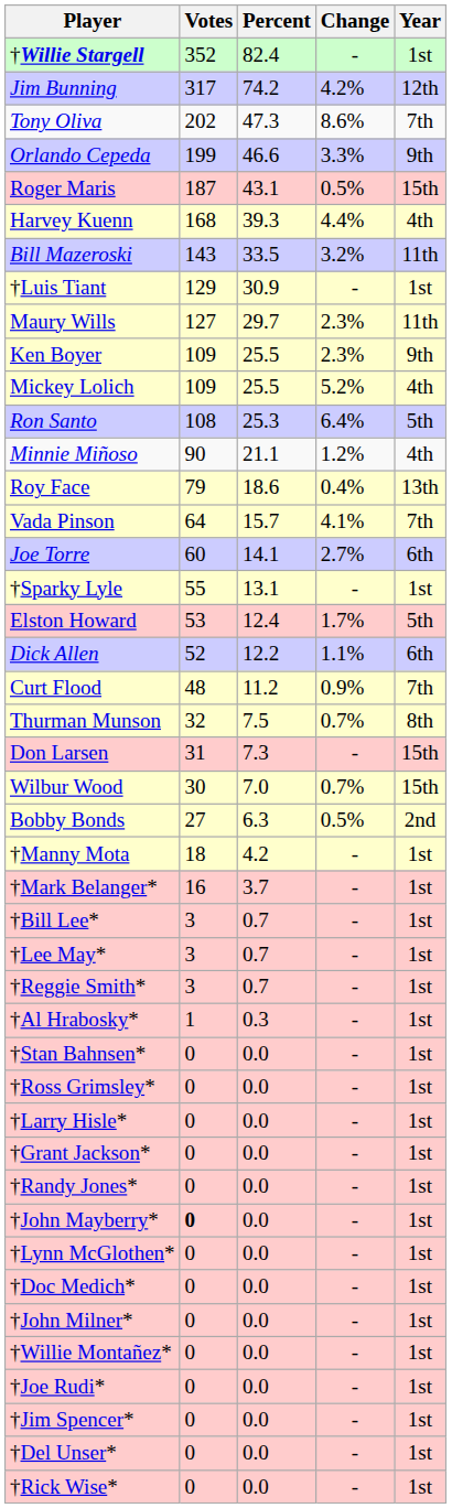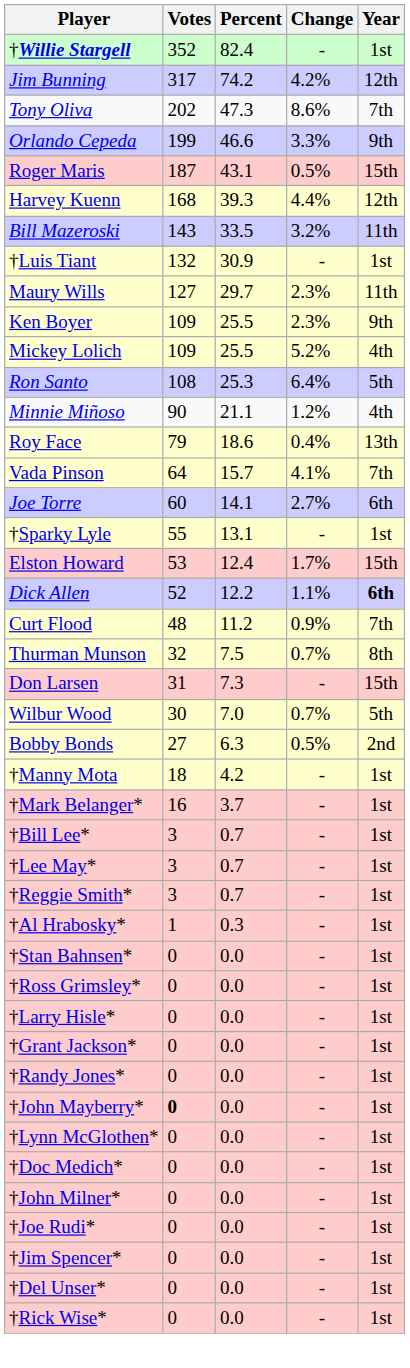 <table class="wikitable sortable">
 <tr>
 <th>Player</th>
 <th>Votes</th>
 <th>Percent</th>
 <th>Change</th>
 <th>Year</th>
 </tr>
 <tr bgcolor="#ccffcc">
 <td>†<strong><em><a href='#'>Willie Stargell</a></em></strong></td>
 <td>352</td>
 <td>82.4</td>
 <td align=center>-</td>
 <td align="center">1st</td>
 </tr>
 <tr bgcolor="#ccccff">
 <td><em><a href='#'>Jim Bunning</a></em></td>
 <td>317</td>
 <td>74.2</td>
 <td align="left"> 4.2%</td>
 <td align="center">12th</td>
 </tr>
 <tr -bgcolor="#ccccff">
 <td><em><a href='#'>Tony Oliva</a></em></td>
 <td>202</td>
 <td>47.3</td>
 <td align="left"> 8.6%</td>
 <td align="center">7th</td>
 </tr>
 <tr bgcolor="#ccccff">
 <td><em><a href='#'>Orlando Cepeda</a></em></td>
 <td>199</td>
 <td>46.6</td>
 <td align="left"> 3.3%</td>
 <td align="center">9th</td>
 </tr>
 <tr bgcolor="#ffcccc">
 <td><a href='#'>Roger Maris</a></td>
 <td>187</td>
 <td>43.1</td>
 <td align="left"> 0.5%</td>
 <td align="center">15th</td>
 </tr>
 <tr bgcolor="#ffffcc">
 <td><a href='#'>Harvey Kuenn</a></td>
 <td>168</td>
 <td>39.3</td>
 <td align="left"> 4.4%</td>
-<td align="center">4th</td>
+<td align="center">12th</td>
 </tr>
 <tr bgcolor="#ccccff">
 <td><em><a href='#'>Bill Mazeroski</a></em></td>
 <td>143</td>
 <td>33.5</td>
 <td align="left"> 3.2%</td>
 <td align="center">11th</td>
 </tr>
 <tr bgcolor="#ffffcc">
 <td>†<a href='#'>Luis Tiant</a></td>
-<td>129</td>
+<td>132</td>
 <td>30.9</td>
 <td align=center>-</td>
 <td align="center">1st</td>
 </tr>
 <tr bgcolor="#ffffcc">
 <td><a href='#'>Maury Wills</a></td>
 <td>127</td>
 <td>29.7</td>
 <td align="left"> 2.3%</td>
 <td align="center">11th</td>
 </tr>
 <tr bgcolor="#ffffcc">
 <td><a href='#'>Ken Boyer</a></td>
 <td>109</td>
 <td>25.5</td>
 <td align="left"> 2.3%</td>
 <td align="center">9th</td>
 </tr>
 <tr bgcolor="#ffffcc">
 <td><a href='#'>Mickey Lolich</a></td>
 <td>109</td>
 <td>25.5</td>
 <td align="left"> 5.2%</td>
 <td align="center">4th</td>
 </tr>
 <tr bgcolor="#ccccff">
 <td><em><a href='#'>Ron Santo</a></em></td>
 <td>108</td>
 <td>25.3</td>
 <td align="left"> 6.4%</td>
 <td align="center">5th</td>
 </tr>
 <tr -bgcolor="#ccccff">
 <td><em><a href='#'>Minnie Miñoso</a></em></td>
 <td>90</td>
 <td>21.1</td>
 <td align="left"> 1.2%</td>
 <td align="center">4th</td>
 </tr>
 <tr bgcolor="#ffffcc">
 <td><a href='#'>Roy Face</a></td>
 <td>79</td>
 <td>18.6</td>
 <td align="left"> 0.4%</td>
 <td align="center">13th</td>
 </tr>
 <tr bgcolor="#ffffcc">
 <td><a href='#'>Vada Pinson</a></td>
 <td>64</td>
 <td>15.7</td>
 <td align="left"> 4.1%</td>
 <td align="center">7th</td>
 </tr>
 <tr bgcolor="#ccccff">
 <td><em><a href='#'>Joe Torre</a></em></td>
 <td>60</td>
 <td>14.1</td>
 <td align="left"> 2.7%</td>
 <td align="center">6th</td>
 </tr>
 <tr bgcolor="#ffffcc">
 <td>†<a href='#'>Sparky Lyle</a></td>
 <td>55</td>
 <td>13.1</td>
 <td align=center>-</td>
 <td align="center">1st</td>
 </tr>
 <tr bgcolor="#ffcccc">
 <td><a href='#'>Elston Howard</a></td>
 <td>53</td>
 <td>12.4</td>
 <td align="left"> 1.7%</td>
-<td align="center">5th</td>
+<td align="center">15th</td>
 </tr>
 <tr bgcolor="#ccccff">
 <td><em><a href='#'>Dick Allen</a></em></td>
 <td>52</td>
 <td>12.2</td>
 <td align="left"> 1.1%</td>
-<td align="center">6th</td>
+<td align="center"><strong>6th</strong></td>
 </tr>
 <tr bgcolor="#ffffcc">
 <td><a href='#'>Curt Flood</a></td>
 <td>48</td>
 <td>11.2</td>
 <td align="left"> 0.9%</td>
 <td align="center">7th</td>
 </tr>
 <tr bgcolor="#ffffcc">
 <td><a href='#'>Thurman Munson</a></td>
 <td>32</td>
 <td>7.5</td>
 <td align="left"> 0.7%</td>
 <td align="center">8th</td>
 </tr>
 <tr bgcolor="#ffcccc">
 <td><a href='#'>Don Larsen</a></td>
 <td>31</td>
 <td>7.3</td>
 <td align=center>-</td>
 <td align="center">15th</td>
 </tr>
 <tr bgcolor="#ffffcc">
 <td><a href='#'>Wilbur Wood</a></td>
 <td>30</td>
 <td>7.0</td>
 <td align="left"> 0.7%</td>
-<td align="center">15th</td>
+<td align="center">5th</td>
 </tr>
 <tr bgcolor="#ffffcc">
 <td><a href='#'>Bobby Bonds</a></td>
 <td>27</td>
 <td>6.3</td>
 <td align="left"> 0.5%</td>
 <td align="center">2nd</td>
 </tr>
 <tr bgcolor="#ffffcc">
 <td>†<a href='#'>Manny Mota</a></td>
 <td>18</td>
 <td>4.2</td>
 <td align=center>-</td>
 <td align="center">1st</td>
 </tr>
 <tr bgcolor="#ffcccc">
 <td>†<a href='#'>Mark Belanger</a>*</td>
 <td>16</td>
 <td>3.7</td>
 <td align=center>-</td>
 <td align="center">1st</td>
 </tr>
 <tr bgcolor="#ffcccc">
 <td>†<a href='#'>Bill Lee</a>*</td>
 <td>3</td>
 <td>0.7</td>
 <td align=center>-</td>
 <td align="center">1st</td>
 </tr>
 <tr bgcolor="#ffcccc">
 <td>†<a href='#'>Lee May</a>*</td>
 <td>3</td>
 <td>0.7</td>
 <td align=center>-</td>
 <td align="center">1st</td>
 </tr>
 <tr bgcolor="#ffcccc">
 <td>†<a href='#'>Reggie Smith</a>*</td>
 <td>3</td>
 <td>0.7</td>
 <td align=center>-</td>
 <td align="center">1st</td>
 </tr>
 <tr bgcolor="#ffcccc">
 <td>†<a href='#'>Al Hrabosky</a>*</td>
 <td>1</td>
 <td>0.3</td>
 <td align=center>-</td>
 <td align="center">1st</td>
 </tr>
 <tr bgcolor="#ffcccc">
 <td>†<a href='#'>Stan Bahnsen</a>*</td>
 <td>0</td>
 <td>0.0</td>
 <td align=center>-</td>
 <td align="center">1st</td>
 </tr>
 <tr bgcolor="#ffcccc">
 <td>†<a href='#'>Ross Grimsley</a>*</td>
 <td>0</td>
 <td>0.0</td>
 <td align=center>-</td>
 <td align="center">1st</td>
 </tr>
 <tr bgcolor="#ffcccc">
 <td>†<a href='#'>Larry Hisle</a>*</td>
 <td>0</td>
 <td>0.0</td>
 <td align=center>-</td>
 <td align="center">1st</td>
 </tr>
 <tr bgcolor="#ffcccc">
 <td>†<a href='#'>Grant Jackson</a>*</td>
 <td>0</td>
 <td>0.0</td>
 <td align=center>-</td>
 <td align="center">1st</td>
 </tr>
 <tr bgcolor="#ffcccc">
 <td>†<a href='#'>Randy Jones</a>*</td>
 <td>0</td>
 <td>0.0</td>
 <td align=center>-</td>
 <td align="center">1st</td>
 </tr>
 <tr bgcolor="#ffcccc">
 <td>†<a href='#'>John Mayberry</a>*</td>
 <td><strong>0</strong></td>
 <td>0.0</td>
 <td align=center>-</td>
 <td align="center">1st</td>
 </tr>
 <tr bgcolor="#ffcccc">
 <td>†<a href='#'>Lynn McGlothen</a>*</td>
 <td>0</td>
 <td>0.0</td>
 <td align=center>-</td>
 <td align="center">1st</td>
 </tr>
 <tr bgcolor="#ffcccc">
 <td>†<a href='#'>Doc Medich</a>*</td>
 <td>0</td>
 <td>0.0</td>
 <td align=center>-</td>
 <td align="center">1st</td>
 </tr>
 <tr bgcolor="#ffcccc">
 <td>†<a href='#'>John Milner</a>*</td>
 <td>0</td>
 <td>0.0</td>
 <td align=center>-</td>
 <td align="center">1st</td>
 </tr>
 <tr bgcolor="#ffcccc">
-<td>†<a href='#'>Willie Montañez</a>*</td>
-<td>0</td>
-<td>0.0</td>
-<td align=center>-</td>
-<td align="center">1st</td>
-</tr>
-<tr bgcolor="#ffcccc">
 <td>†<a href='#'>Joe Rudi</a>*</td>
 <td>0</td>
 <td>0.0</td>
 <td align=center>-</td>
 <td align="center">1st</td>
 </tr>
 <tr bgcolor="#ffcccc">
 <td>†<a href='#'>Jim Spencer</a>*</td>
 <td>0</td>
 <td>0.0</td>
 <td align=center>-</td>
 <td align="center">1st</td>
 </tr>
 <tr bgcolor="#ffcccc">
 <td>†<a href='#'>Del Unser</a>*</td>
 <td>0</td>
 <td>0.0</td>
 <td align=center>-</td>
 <td align="center">1st</td>
 </tr>
 <tr bgcolor="#ffcccc">
 <td>†<a href='#'>Rick Wise</a>*</td>
 <td>0</td>
 <td>0.0</td>
 <td align=center>-</td>
 <td align="center">1st</td>
 </tr>
 </table>
